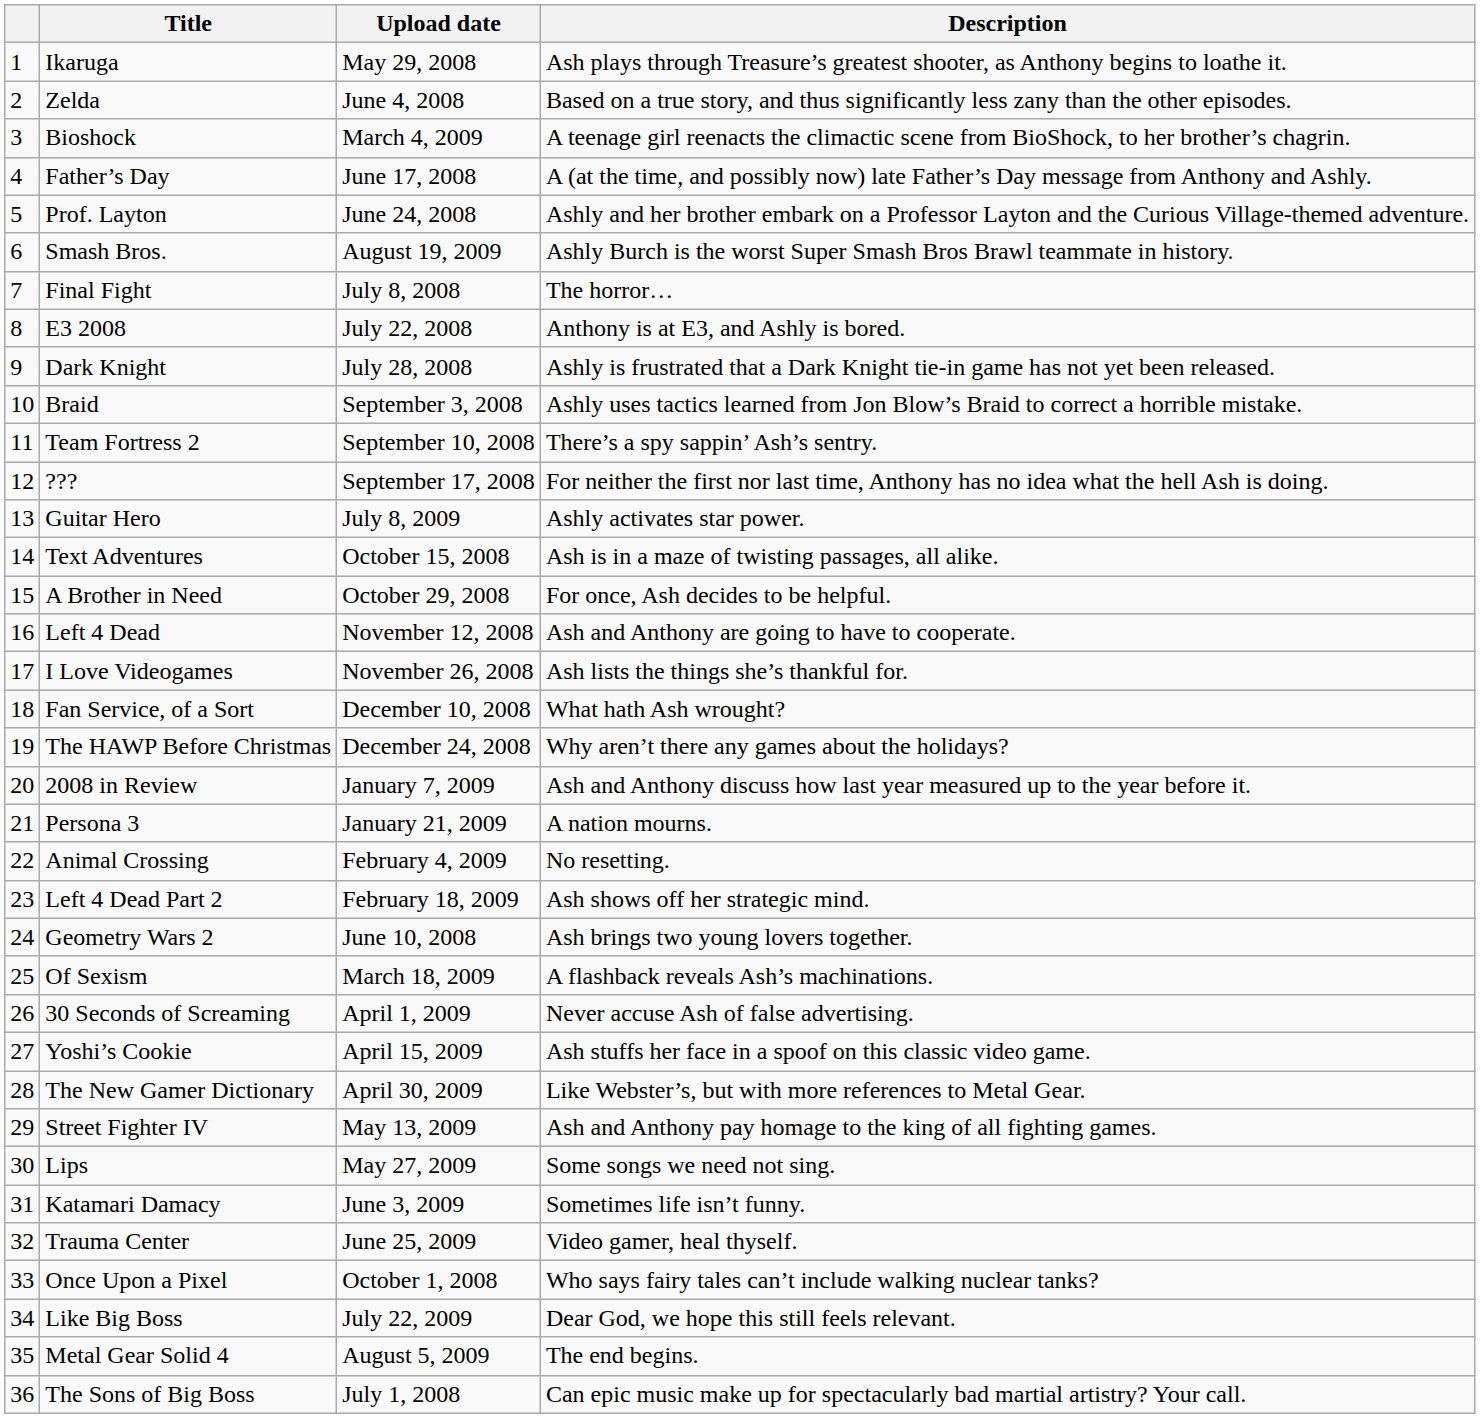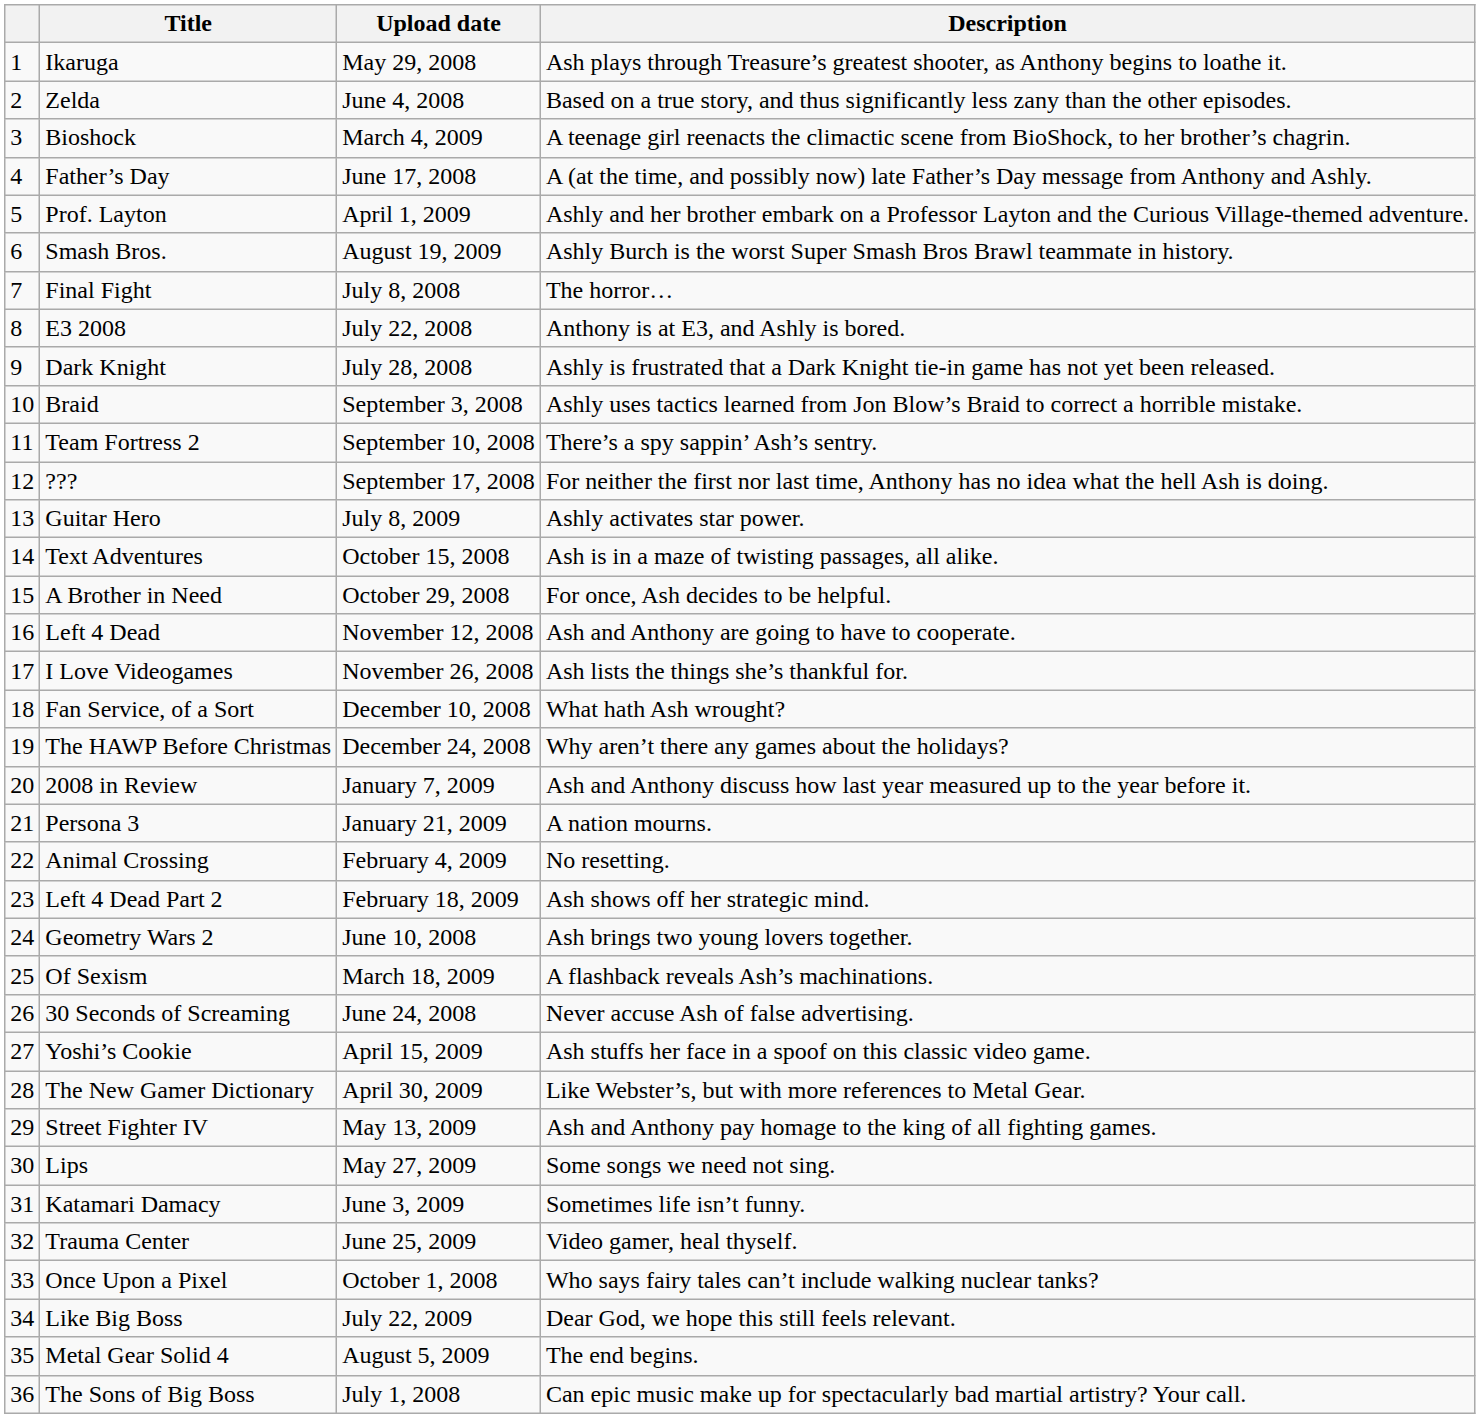 <table class="wikitable">
 <tr>
 <th></th>
 <th>Title</th>
 <th>Upload date</th>
 <th>Description</th>
 </tr>
 <tr>
 <td>1</td>
 <td>Ikaruga</td>
 <td>May 29, 2008</td>
 <td>Ash plays through Treasure’s greatest shooter, as Anthony begins to loathe it.</td>
 </tr>
 <tr>
 <td>2</td>
 <td>Zelda</td>
 <td>June 4, 2008</td>
 <td>Based on a true story, and thus significantly less zany than the other episodes.</td>
 </tr>
 <tr>
 <td>3</td>
 <td>Bioshock</td>
 <td>March 4, 2009</td>
 <td>A teenage girl reenacts the climactic scene from BioShock, to her brother’s chagrin.</td>
 </tr>
 <tr>
 <td>4</td>
 <td>Father’s Day</td>
 <td>June 17, 2008</td>
 <td>A (at the time, and possibly now) late Father’s Day message from Anthony and Ashly.</td>
 </tr>
 <tr>
 <td>5</td>
 <td>Prof. Layton</td>
-<td>June 24, 2008</td>
+<td>April 1, 2009</td>
 <td>Ashly and her brother embark on a Professor Layton and the Curious Village-themed adventure.</td>
 </tr>
 <tr>
 <td>6</td>
 <td>Smash Bros.</td>
 <td>August 19, 2009</td>
 <td>Ashly Burch is the worst Super Smash Bros Brawl teammate in history.</td>
 </tr>
 <tr>
 <td>7</td>
 <td>Final Fight</td>
 <td>July 8, 2008</td>
 <td>The horror…</td>
 </tr>
 <tr>
 <td>8</td>
 <td>E3 2008</td>
 <td>July 22, 2008</td>
 <td>Anthony is at E3, and Ashly is bored.</td>
 </tr>
 <tr>
 <td>9</td>
 <td>Dark Knight</td>
 <td>July 28, 2008</td>
 <td>Ashly is frustrated that a Dark Knight tie-in game has not yet been released.</td>
 </tr>
 <tr>
 <td>10</td>
 <td>Braid</td>
 <td>September 3, 2008</td>
 <td>Ashly uses tactics learned from Jon Blow’s Braid to correct a horrible mistake.</td>
 </tr>
 <tr>
 <td>11</td>
 <td>Team Fortress 2</td>
 <td>September 10, 2008</td>
 <td>There’s a spy sappin’ Ash’s sentry.</td>
 </tr>
 <tr>
 <td>12</td>
 <td>???</td>
 <td>September 17, 2008</td>
 <td>For neither the first nor last time, Anthony has no idea what the hell Ash is doing.</td>
 </tr>
 <tr>
 <td>13</td>
 <td>Guitar Hero</td>
 <td>July 8, 2009</td>
 <td>Ashly activates star power.</td>
 </tr>
 <tr>
 <td>14</td>
 <td>Text Adventures</td>
 <td>October 15, 2008</td>
 <td>Ash is in a maze of twisting passages, all alike.</td>
 </tr>
 <tr>
 <td>15</td>
 <td>A Brother in Need</td>
 <td>October 29, 2008</td>
 <td>For once, Ash decides to be helpful.</td>
 </tr>
 <tr>
 <td>16</td>
 <td>Left 4 Dead</td>
 <td>November 12, 2008</td>
 <td>Ash and Anthony are going to have to cooperate.</td>
 </tr>
 <tr>
 <td>17</td>
 <td>I Love Videogames</td>
 <td>November 26, 2008</td>
 <td>Ash lists the things she’s thankful for.</td>
 </tr>
 <tr>
 <td>18</td>
 <td>Fan Service, of a Sort</td>
 <td>December 10, 2008</td>
 <td>What hath Ash wrought?</td>
 </tr>
 <tr>
 <td>19</td>
 <td>The HAWP Before Christmas</td>
 <td>December 24, 2008</td>
 <td>Why aren’t there any games about the holidays?</td>
 </tr>
 <tr>
 <td>20</td>
 <td>2008 in Review</td>
 <td>January 7, 2009</td>
 <td>Ash and Anthony discuss how last year measured up to the year before it.</td>
 </tr>
 <tr>
 <td>21</td>
 <td>Persona 3</td>
 <td>January 21, 2009</td>
 <td>A nation mourns.</td>
 </tr>
 <tr>
 <td>22</td>
 <td>Animal Crossing</td>
 <td>February 4, 2009</td>
 <td>No resetting.</td>
 </tr>
 <tr>
 <td>23</td>
 <td>Left 4 Dead Part 2</td>
 <td>February 18, 2009</td>
 <td>Ash shows off her strategic mind.</td>
 </tr>
 <tr>
 <td>24</td>
 <td>Geometry Wars 2</td>
 <td>June 10, 2008</td>
 <td>Ash brings two young lovers together.</td>
 </tr>
 <tr>
 <td>25</td>
 <td>Of Sexism</td>
 <td>March 18, 2009</td>
 <td>A flashback reveals Ash’s machinations.</td>
 </tr>
 <tr>
 <td>26</td>
 <td>30 Seconds of Screaming</td>
-<td>April 1, 2009</td>
+<td>June 24, 2008</td>
 <td>Never accuse Ash of false advertising.</td>
 </tr>
 <tr>
 <td>27</td>
 <td>Yoshi’s Cookie</td>
 <td>April 15, 2009</td>
 <td>Ash stuffs her face in a spoof on this classic video game.</td>
 </tr>
 <tr>
 <td>28</td>
 <td>The New Gamer Dictionary</td>
 <td>April 30, 2009</td>
 <td>Like Webster’s, but with more references to Metal Gear.</td>
 </tr>
 <tr>
 <td>29</td>
 <td>Street Fighter IV</td>
 <td>May 13, 2009</td>
 <td>Ash and Anthony pay homage to the king of all fighting games.</td>
 </tr>
 <tr>
 <td>30</td>
 <td>Lips</td>
 <td>May 27, 2009</td>
 <td>Some songs we need not sing.</td>
 </tr>
 <tr>
 <td>31</td>
 <td>Katamari Damacy</td>
 <td>June 3, 2009</td>
 <td>Sometimes life isn’t funny.</td>
 </tr>
 <tr>
 <td>32</td>
 <td>Trauma Center</td>
 <td>June 25, 2009</td>
 <td>Video gamer, heal thyself.</td>
 </tr>
 <tr>
 <td>33</td>
 <td>Once Upon a Pixel</td>
 <td>October 1, 2008</td>
 <td>Who says fairy tales can’t include walking nuclear tanks?</td>
 </tr>
 <tr>
 <td>34</td>
 <td>Like Big Boss</td>
 <td>July 22, 2009</td>
 <td>Dear God, we hope this still feels relevant.</td>
 </tr>
 <tr>
 <td>35</td>
 <td>Metal Gear Solid 4</td>
 <td>August 5, 2009</td>
 <td>The end begins.</td>
 </tr>
 <tr>
 <td>36</td>
 <td>The Sons of Big Boss</td>
 <td>July 1, 2008</td>
 <td>Can epic music make up for spectacularly bad martial artistry? Your call.</td>
 </tr>
 </table>
